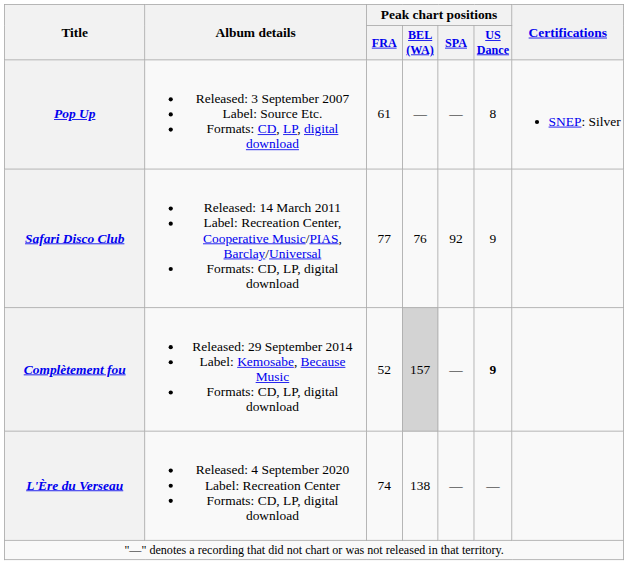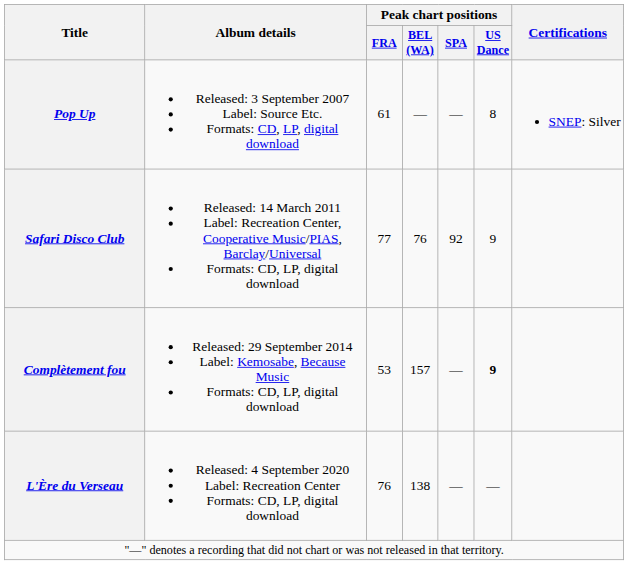 <table class="wikitable plainrowheaders" style="text-align:center;">
 <tr>
 <th scope="col" rowspan="2" style="width:10em;">Title</th>
 <th scope="col" rowspan="2" style="width:16em;">Album details</th>
 <th scope="col" colspan="4">Peak chart positions</th>
 <th scope="col" rowspan="2"><a href='#'>Certifications</a></th>
 </tr>
 <tr>
 <th scope="col" style="width:2.5em;font-size:90%;"><a href='#'>FRA</a><br></th>
 <th scope="col" style="width:2.5em;font-size:90%;"><a href='#'>BEL<br>(WA)</a><br></th>
 <th scope="col" style="width:2.5em;font-size:90%;"><a href='#'>SPA</a><br></th>
 <th scope="col" style="width:2.5em;font-size:90%;"><a href='#'>US<br>Dance</a><br></th>
 </tr>
 <tr>
 <th scope="row"><em><a href='#'>Pop Up</a></em></th>
 <td><br><ul><li>Released: 3 September 2007</li><li>Label: Source Etc.</li><li>Formats: <a href='#'>CD</a>, <a href='#'>LP</a>, <a href='#'>digital download</a></li></ul></td>
 <td>61</td>
 <td>—</td>
 <td>—</td>
 <td>8</td>
 <td><br><ul><li><a href='#'>SNEP</a>: Silver</li></ul></td>
 </tr>
 <tr>
 <th scope="row"><em><a href='#'>Safari Disco Club</a></em></th>
 <td><br><ul><li>Released: 14 March 2011</li><li>Label: Recreation Center, <a href='#'>Cooperative Music</a>/<a href='#'>PIAS</a>, <a href='#'>Barclay</a>/<a href='#'>Universal</a></li><li>Formats: CD, LP, digital download</li></ul></td>
 <td>77</td>
 <td>76</td>
 <td>92</td>
 <td>9</td>
 <td></td>
 </tr>
 <tr>
 <th scope="row"><em><a href='#'>Complètement fou</a></em></th>
 <td><br><ul><li>Released: 29 September 2014</li><li>Label: <a href='#'>Kemosabe</a>, <a href='#'>Because Music</a></li><li>Formats: CD, LP, digital download</li></ul></td>
-<td>52</td>
-<td style="background: lightgrey;">157</td>
+<td>53</td>
+<td>157</td>
 <td>—</td>
 <td><strong>9</strong></td>
 <td></td>
 </tr>
 <tr>
 <th scope="row"><em><a href='#'>L'Ère du Verseau</a></em></th>
 <td><br><ul><li>Released: 4 September 2020</li><li>Label: Recreation Center</li><li>Formats: CD, LP, digital download</li></ul></td>
-<td>74<br></td>
+<td>76<br></td>
 <td>138</td>
 <td>—</td>
 <td>—</td>
 <td></td>
 </tr>
 <tr>
 <td colspan="8" style="font-size:90%">"—" denotes a recording that did not chart or was not released in that territory.</td>
 </tr>
 </table>
